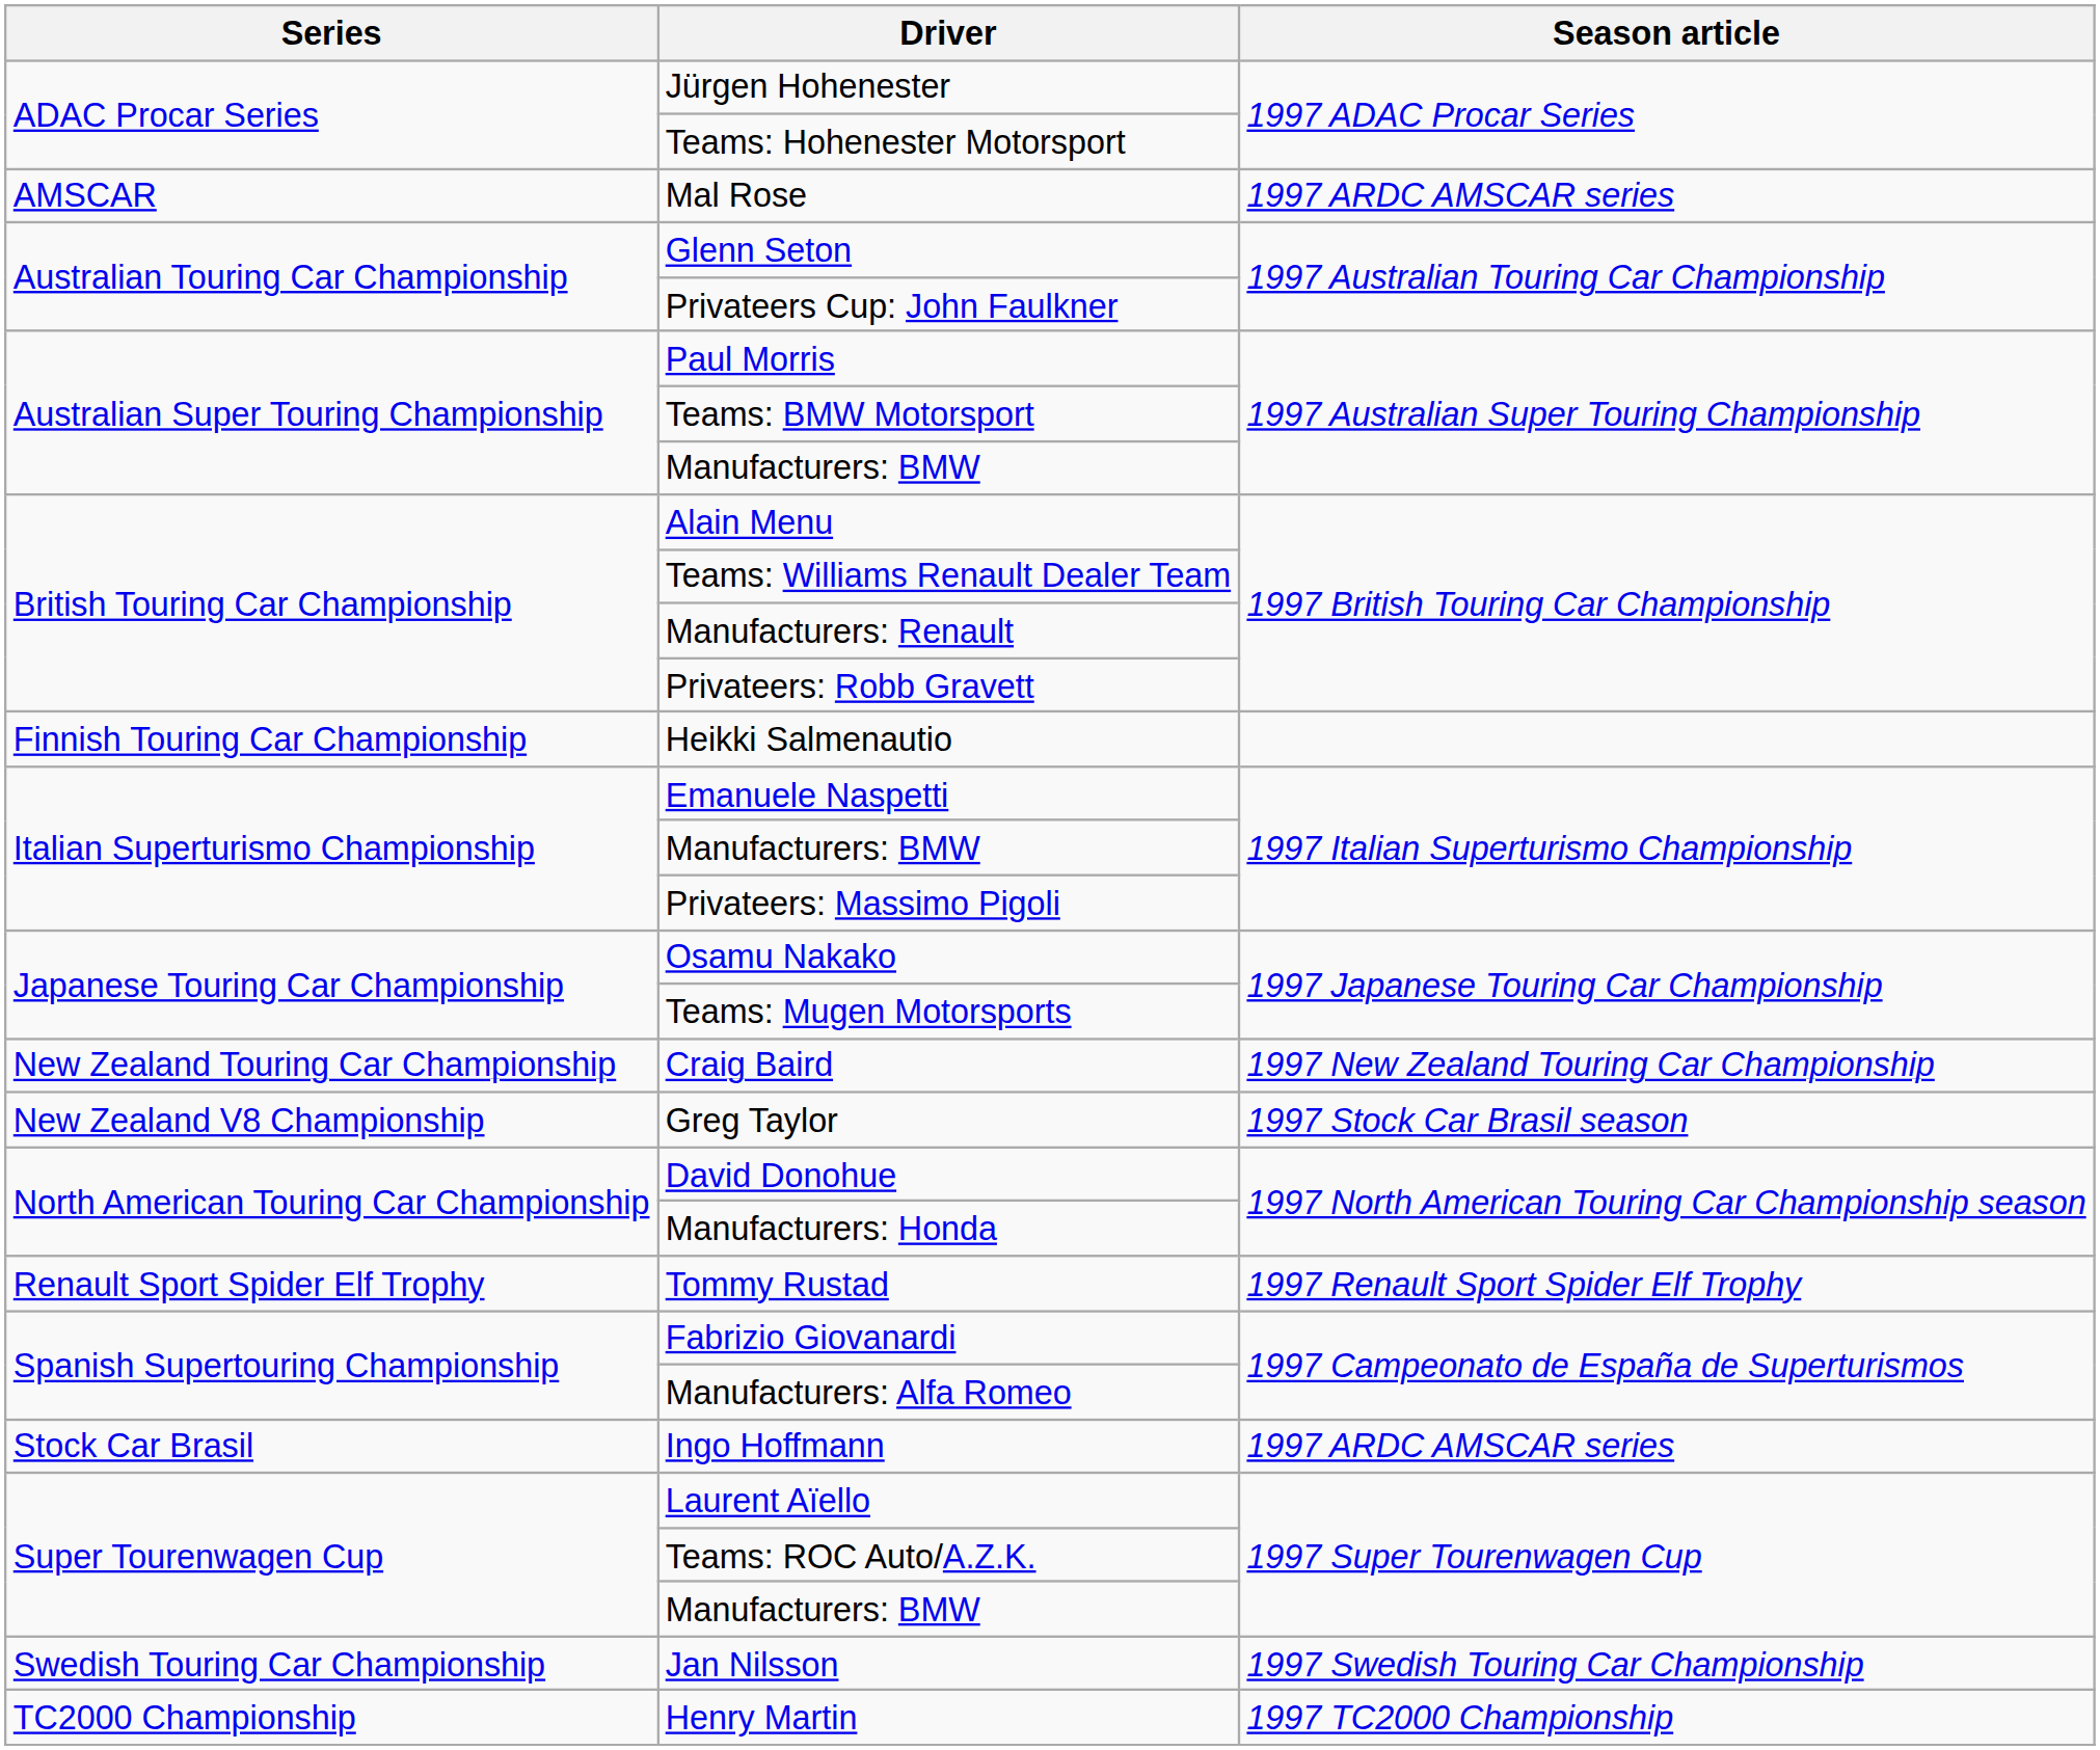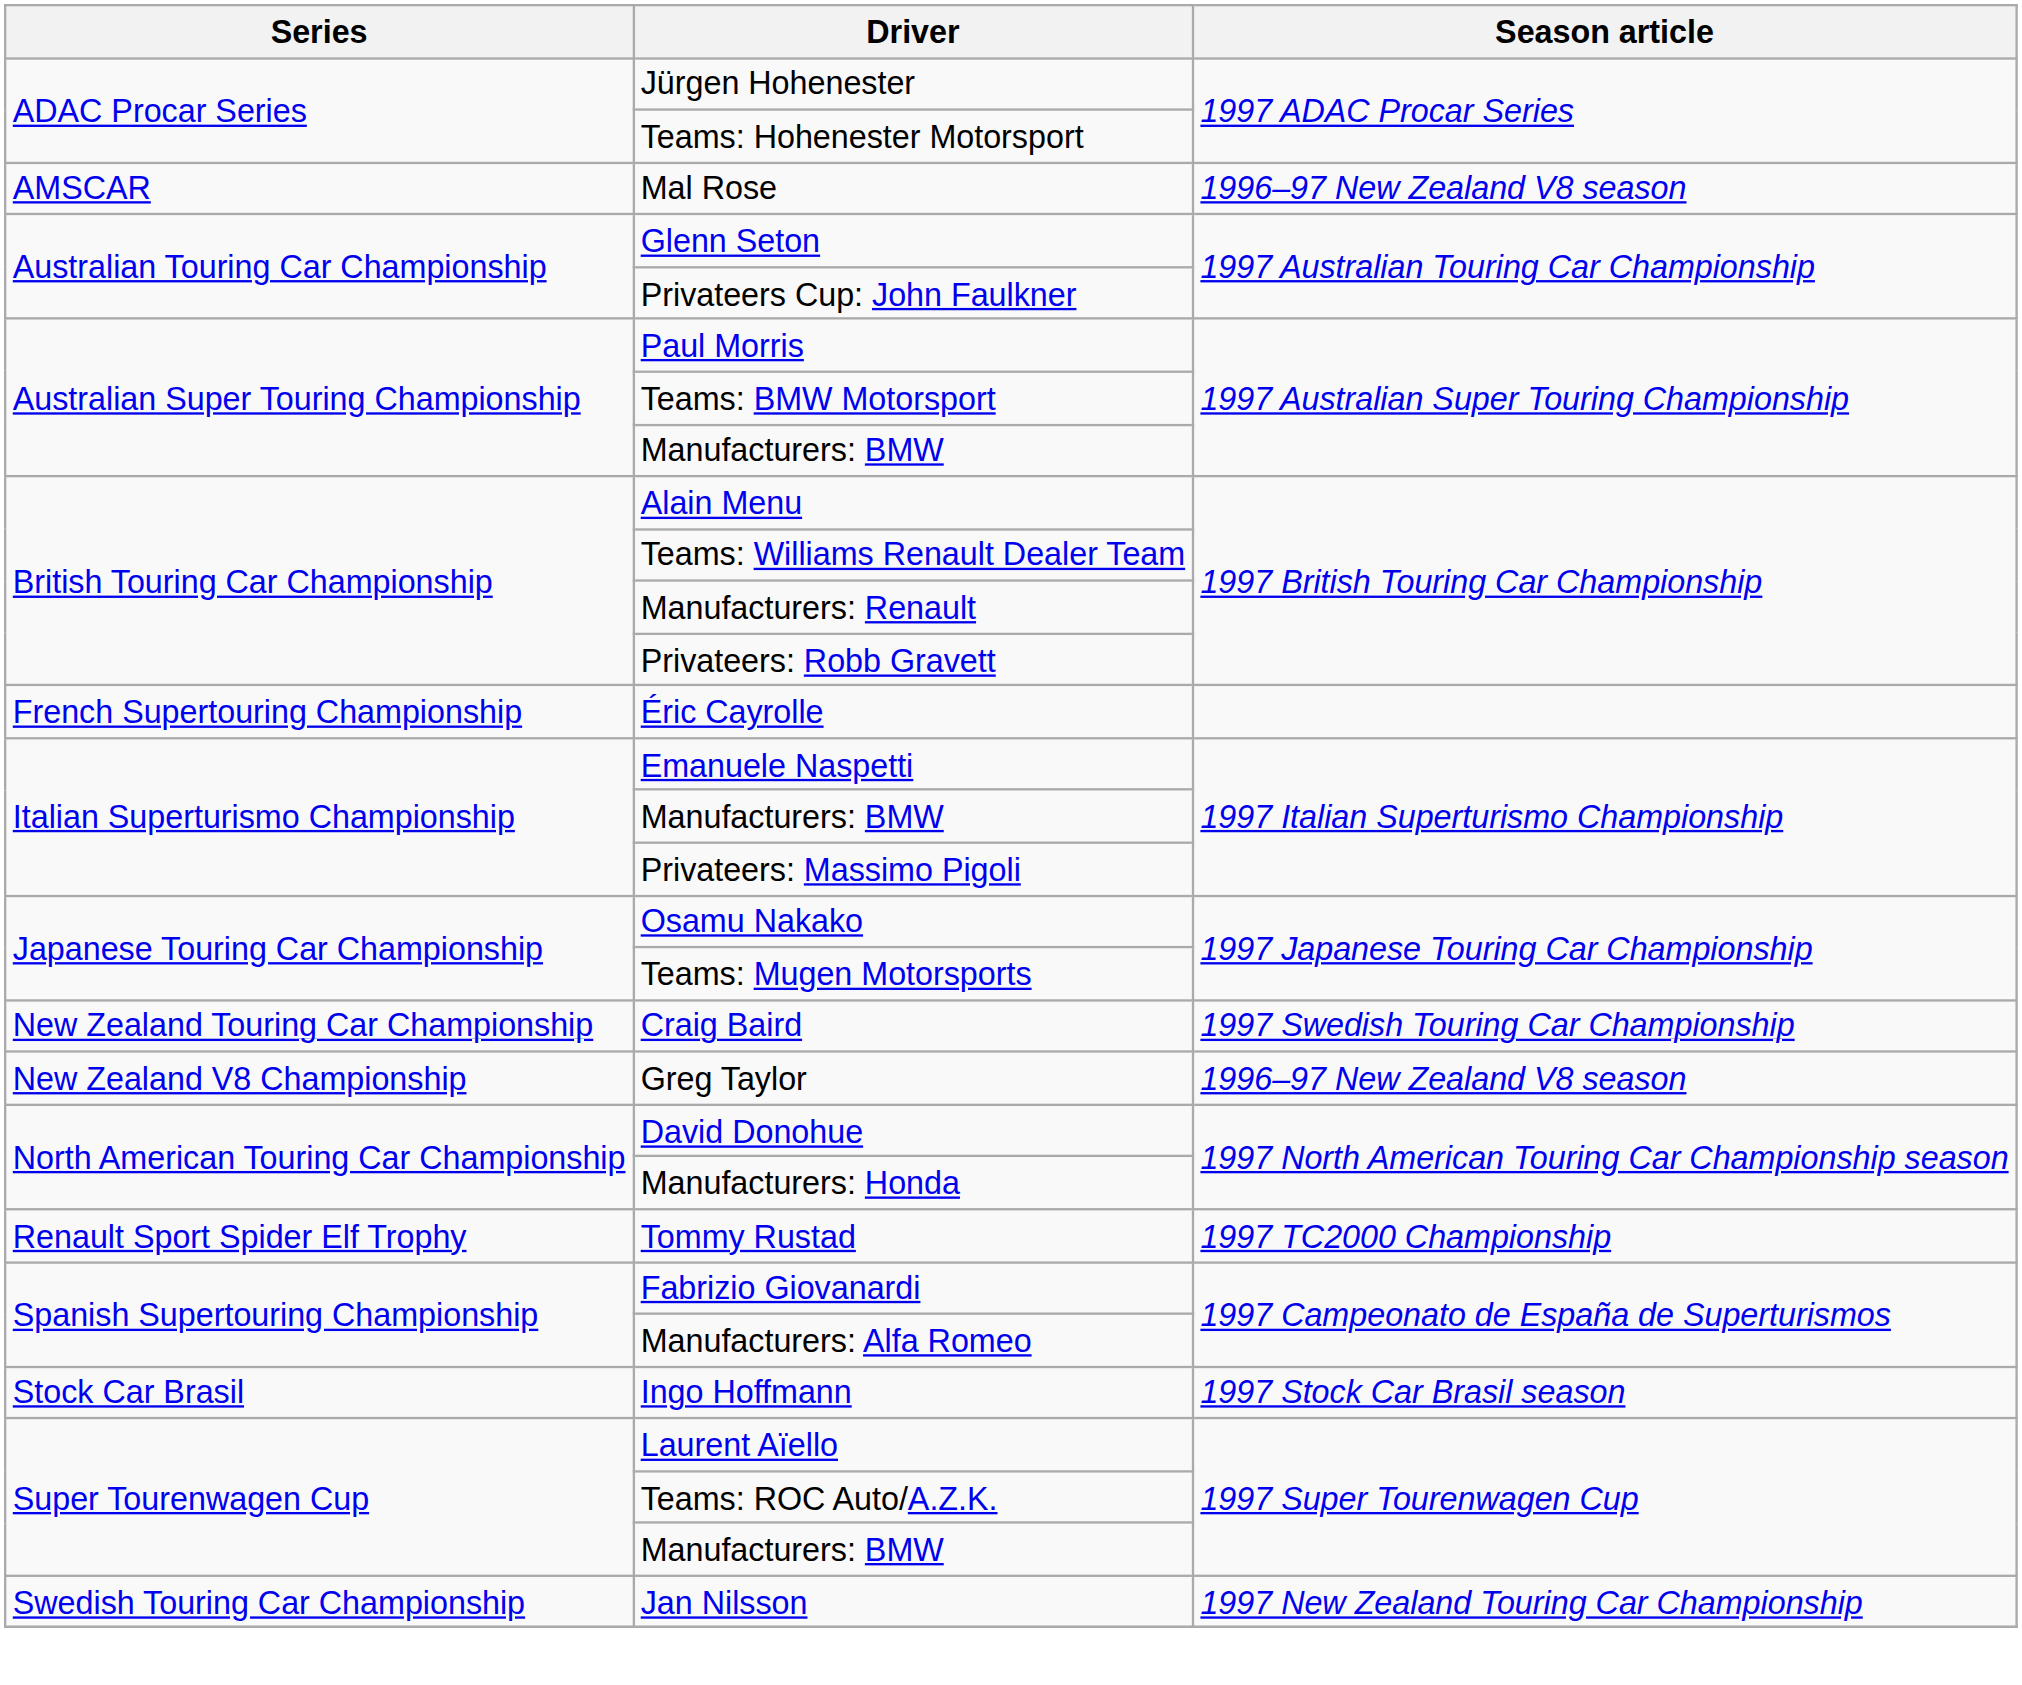 <table class="wikitable" style="font-size: 87%;">
 <tr>
 <th>Series</th>
 <th>Driver</th>
 <th>Season article</th>
 </tr>
 <tr>
 <td rowspan=2><a href='#'>ADAC Procar Series</a></td>
 <td> Jürgen Hohenester</td>
 <td rowspan=2><em><a href='#'>1997 ADAC Procar Series</a></em></td>
 </tr>
 <tr>
 <td>Teams:  Hohenester Motorsport</td>
 </tr>
 <tr>
 <td><a href='#'>AMSCAR</a></td>
 <td> Mal Rose</td>
-<td><em><a href='#'>1997 ARDC AMSCAR series</a></em></td>
+<td><em><a href='#'>1996–97 New Zealand V8 season</a></em></td>
 </tr>
 <tr>
 <td rowspan=2><a href='#'>Australian Touring Car Championship</a></td>
 <td> <a href='#'>Glenn Seton</a></td>
 <td rowspan=2><em><a href='#'>1997 Australian Touring Car Championship</a></em></td>
 </tr>
 <tr>
 <td>Privateers Cup:  <a href='#'>John Faulkner</a></td>
 </tr>
 <tr>
 <td rowspan=3><a href='#'>Australian Super Touring Championship</a></td>
 <td> <a href='#'>Paul Morris</a></td>
 <td rowspan=3><em><a href='#'>1997 Australian Super Touring Championship</a></em></td>
 </tr>
 <tr>
 <td>Teams:  <a href='#'>BMW Motorsport</a></td>
 </tr>
 <tr>
 <td>Manufacturers:  <a href='#'>BMW</a></td>
 </tr>
 <tr>
 <td rowspan=4><a href='#'>British Touring Car Championship</a></td>
 <td> <a href='#'>Alain Menu</a></td>
 <td rowspan=4><em><a href='#'>1997 British Touring Car Championship</a></em></td>
 </tr>
 <tr>
 <td>Teams:  <a href='#'>Williams Renault Dealer Team</a></td>
 </tr>
 <tr>
 <td>Manufacturers:  <a href='#'>Renault</a></td>
 </tr>
 <tr>
 <td>Privateers:  <a href='#'>Robb Gravett</a></td>
 </tr>
 <tr>
-<td><a href='#'>Finnish Touring Car Championship</a></td>
-<td> Heikki Salmenautio</td>
+<td><a href='#'>French Supertouring Championship</a></td>
+<td> <a href='#'>Éric Cayrolle</a></td>
 <td></td>
 </tr>
 <tr>
 <td rowspan=3><a href='#'>Italian Superturismo Championship</a></td>
 <td> <a href='#'>Emanuele Naspetti</a></td>
 <td rowspan=3><em><a href='#'>1997 Italian Superturismo Championship</a></em></td>
 </tr>
 <tr>
 <td>Manufacturers:  <a href='#'>BMW</a></td>
 </tr>
 <tr>
 <td>Privateers:  <a href='#'>Massimo Pigoli</a></td>
 </tr>
 <tr>
 <td rowspan=2><a href='#'>Japanese Touring Car Championship</a></td>
 <td> <a href='#'>Osamu Nakako</a></td>
 <td rowspan=2><em><a href='#'>1997 Japanese Touring Car Championship</a></em></td>
 </tr>
 <tr>
 <td>Teams:  <a href='#'>Mugen Motorsports</a></td>
 </tr>
 <tr>
 <td><a href='#'>New Zealand Touring Car Championship</a></td>
 <td> <a href='#'>Craig Baird</a></td>
-<td><em><a href='#'>1997 New Zealand Touring Car Championship</a></em></td>
+<td><em><a href='#'>1997 Swedish Touring Car Championship</a></em></td>
 </tr>
 <tr>
 <td><a href='#'>New Zealand V8 Championship</a></td>
 <td> Greg Taylor</td>
-<td><em><a href='#'>1997 Stock Car Brasil season</a></em></td>
+<td><em><a href='#'>1996–97 New Zealand V8 season</a></em></td>
 </tr>
 <tr>
 <td rowspan=2><a href='#'>North American Touring Car Championship</a></td>
 <td> <a href='#'>David Donohue</a></td>
 <td rowspan=2><em><a href='#'>1997 North American Touring Car Championship season</a></em></td>
 </tr>
 <tr>
 <td>Manufacturers:  <a href='#'>Honda</a></td>
 </tr>
 <tr>
 <td><a href='#'>Renault Sport Spider Elf Trophy</a></td>
 <td> <a href='#'>Tommy Rustad</a></td>
-<td><em><a href='#'>1997 Renault Sport Spider Elf Trophy</a></em></td>
+<td><em><a href='#'>1997 TC2000 Championship</a></em></td>
 </tr>
 <tr>
 <td rowspan=2><a href='#'>Spanish Supertouring Championship</a></td>
 <td> <a href='#'>Fabrizio Giovanardi</a></td>
 <td rowspan=2><em><a href='#'>1997 Campeonato de España de Superturismos</a></em></td>
 </tr>
 <tr>
 <td>Manufacturers:  <a href='#'>Alfa Romeo</a></td>
 </tr>
 <tr>
 <td><a href='#'>Stock Car Brasil</a></td>
 <td> <a href='#'>Ingo Hoffmann</a></td>
-<td><em><a href='#'>1997 ARDC AMSCAR series</a></em></td>
+<td><em><a href='#'>1997 Stock Car Brasil season</a></em></td>
 </tr>
 <tr>
 <td rowspan=3><a href='#'>Super Tourenwagen Cup</a></td>
 <td> <a href='#'>Laurent Aïello</a></td>
 <td rowspan=3><em><a href='#'>1997 Super Tourenwagen Cup</a></em></td>
 </tr>
 <tr>
 <td>Teams:  ROC Auto/<a href='#'>A.Z.K.</a></td>
 </tr>
 <tr>
 <td>Manufacturers:  <a href='#'>BMW</a></td>
 </tr>
 <tr>
 <td><a href='#'>Swedish Touring Car Championship</a></td>
 <td> <a href='#'>Jan Nilsson</a></td>
-<td><em><a href='#'>1997 Swedish Touring Car Championship</a></em></td>
-</tr>
-<tr>
-<td><a href='#'>TC2000 Championship</a></td>
-<td> <a href='#'>Henry Martin</a></td>
-<td><em><a href='#'>1997 TC2000 Championship</a></em></td>
+<td><em><a href='#'>1997 New Zealand Touring Car Championship</a></em></td>
 </tr>
 <tr>
 </tr>
 </table>
